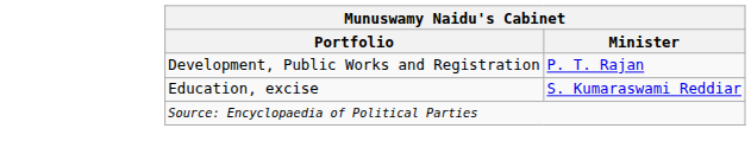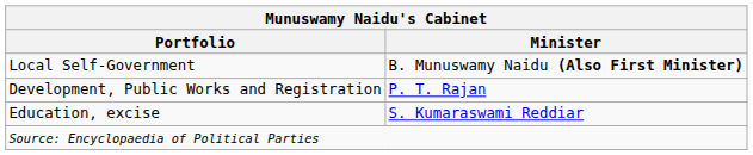 <table class="wikitable sortable" align="right">
 <tr>
 <th colspan="2">Munuswamy Naidu's Cabinet</th>
 </tr>
 <tr>
 <th>Portfolio</th>
 <th>Minister</th>
+</tr>
+<tr>
+<td>Local Self-Government</td>
+<td>B. Munuswamy Naidu <strong>(Also First Minister)</strong></td>
 </tr>
 <tr>
 <td>Development, Public Works and Registration</td>
 <td><a href='#'>P. T. Rajan</a></td>
 </tr>
 <tr>
 <td>Education, excise</td>
 <td><a href='#'>S. Kumaraswami Reddiar</a></td>
 </tr>
 <tr>
 <td colspan="2" align="left"><small><em>Source: Encyclopaedia of Political Parties</em></small></td>
 </tr>
 </table>
